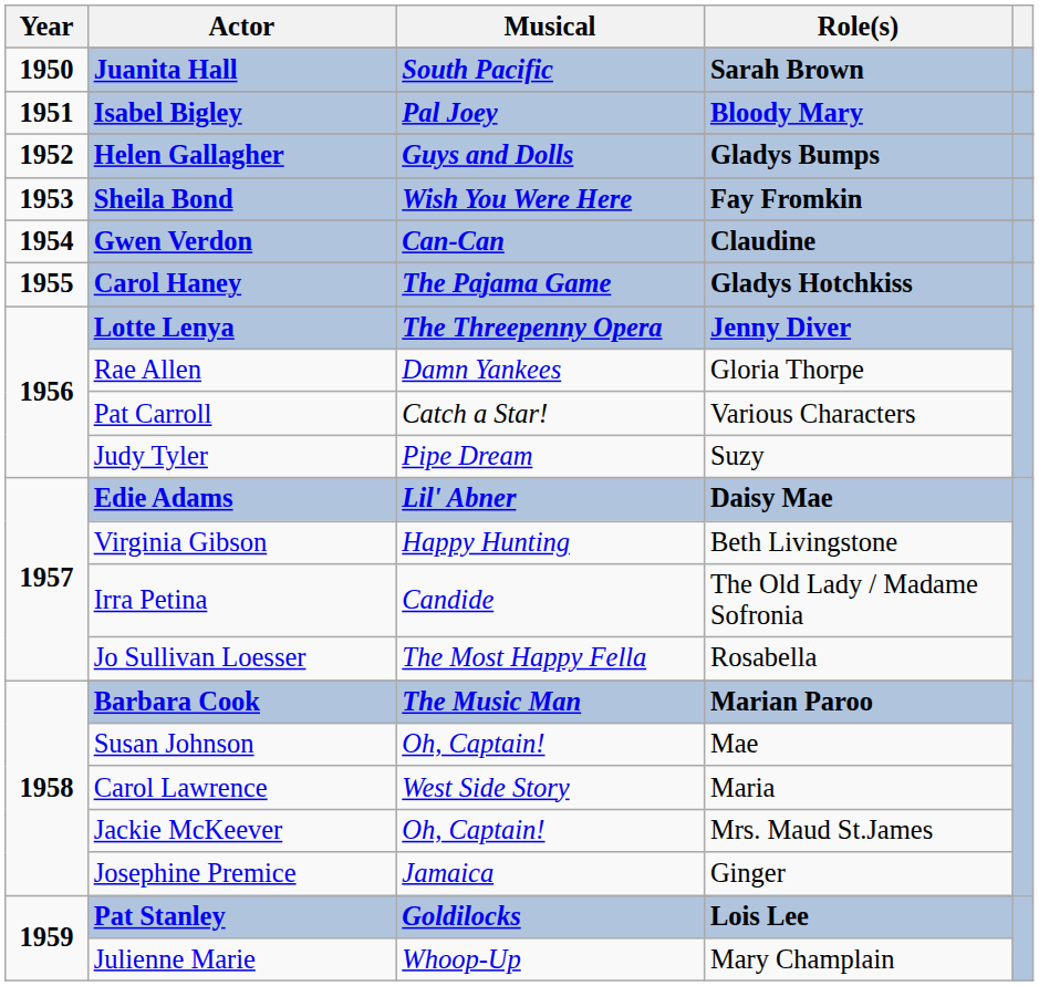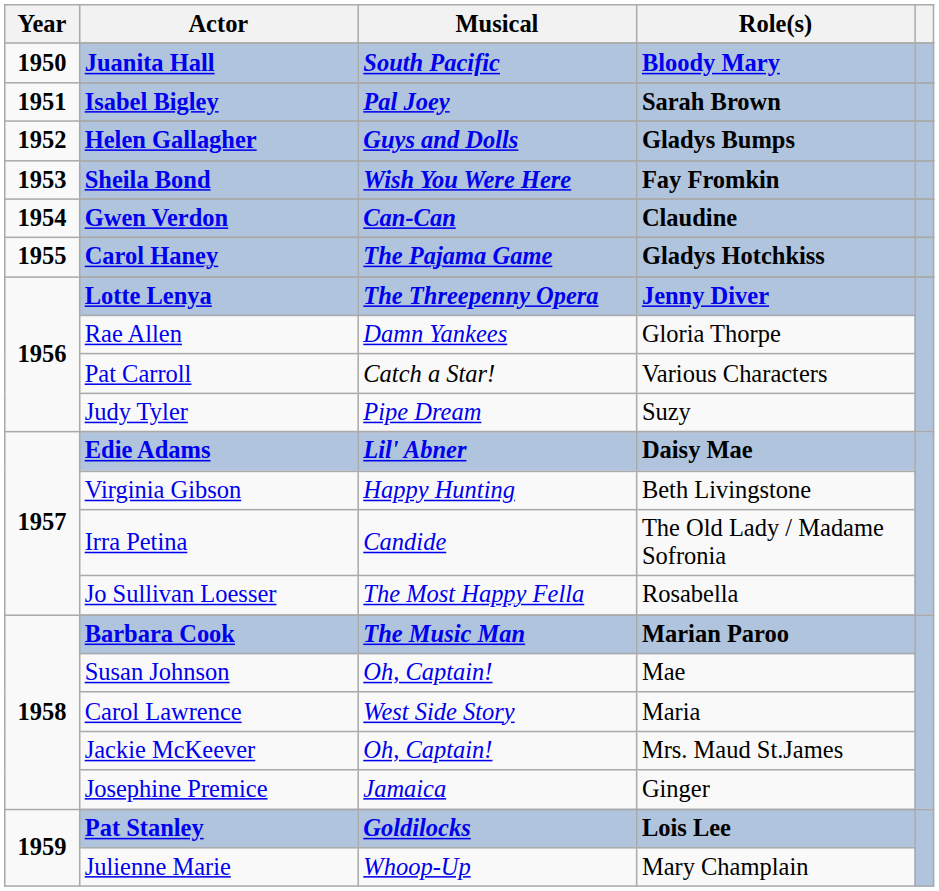 <table class="wikitable sortable">
 <tr>
 <th scope="col" style="width:8%;">Year</th>
 <th scope="col" style="width:30%;">Actor</th>
 <th scope="col" style="width:30%;">Musical</th>
 <th scope="col" style="width:30%;">Role(s)</th>
 <th scope="col" style="width:2%;" class="unsortable"></th>
 </tr>
 <tr>
 <td rowspan="2" align="center"><strong>1950</strong> <br> </td>
 </tr>
 <tr style="background:#B0C4DE">
 <td><strong><a href='#'>Juanita Hall</a></strong></td>
 <td><strong><em><a href='#'>South Pacific</a></em></strong></td>
-<td><strong>Sarah Brown</strong></td>
+<td><strong><a href='#'>Bloody Mary</a></strong></td>
 <td></td>
 </tr>
 <tr>
 <td rowspan="2" align="center"><strong>1951</strong> <br> </td>
 </tr>
 <tr style="background:#B0C4DE">
 <td><strong><a href='#'>Isabel Bigley</a></strong></td>
 <td><strong><em><a href='#'>Pal Joey</a></em></strong></td>
-<td><strong><a href='#'>Bloody Mary</a></strong></td>
+<td><strong>Sarah Brown</strong></td>
 <td></td>
 </tr>
 <tr>
 <td rowspan="2" align="center"><strong>1952</strong> <br> </td>
 </tr>
 <tr style="background:#B0C4DE">
 <td><strong><a href='#'>Helen Gallagher</a></strong></td>
 <td><strong><em><a href='#'>Guys and Dolls</a></em></strong></td>
 <td><strong>Gladys Bumps</strong></td>
 <td></td>
 </tr>
 <tr>
 <td rowspan="2" align="center"><strong>1953</strong> <br> </td>
 </tr>
 <tr style="background:#B0C4DE">
 <td><strong><a href='#'>Sheila Bond</a></strong></td>
 <td><strong><em><a href='#'>Wish You Were Here</a></em></strong></td>
 <td><strong>Fay Fromkin</strong></td>
 <td></td>
 </tr>
 <tr>
 <td rowspan="2" align="center"><strong>1954</strong> <br> </td>
 </tr>
 <tr style="background:#B0C4DE">
 <td><strong><a href='#'>Gwen Verdon</a></strong></td>
 <td><strong><em><a href='#'>Can-Can</a></em></strong></td>
 <td><strong>Claudine</strong></td>
 <td></td>
 </tr>
 <tr>
 <td rowspan="2" align="center"><strong>1955</strong> <br> </td>
 </tr>
 <tr style="background:#B0C4DE">
 <td><strong><a href='#'>Carol Haney</a></strong></td>
 <td><strong><em><a href='#'>The Pajama Game</a></em></strong></td>
 <td><strong>Gladys Hotchkiss</strong></td>
 <td></td>
 </tr>
 <tr>
 <td rowspan="5" align="center"><strong>1956</strong> <br> </td>
 </tr>
 <tr style="background:#B0C4DE">
 <td><strong><a href='#'>Lotte Lenya</a></strong></td>
 <td><strong><em><a href='#'>The Threepenny Opera</a></em></strong></td>
 <td><strong><a href='#'>Jenny Diver</a></strong></td>
 <td rowspan="5" align="center"></td>
 </tr>
 <tr>
 <td><a href='#'>Rae Allen</a></td>
 <td><em><a href='#'>Damn Yankees</a></em></td>
 <td>Gloria Thorpe</td>
 </tr>
 <tr>
 <td><a href='#'>Pat Carroll</a></td>
 <td><em>Catch a Star!</em></td>
 <td>Various Characters</td>
 </tr>
 <tr>
 <td><a href='#'>Judy Tyler</a></td>
 <td><em><a href='#'>Pipe Dream</a></em></td>
 <td>Suzy</td>
 </tr>
 <tr>
 <td rowspan="5" align="center"><strong>1957</strong> <br> </td>
 </tr>
 <tr style="background:#B0C4DE">
 <td><strong><a href='#'>Edie Adams</a></strong></td>
 <td><strong><em><a href='#'>Lil' Abner</a></em></strong></td>
 <td><strong>Daisy Mae</strong></td>
 <td rowspan="5" align="center"></td>
 </tr>
 <tr>
 <td><a href='#'>Virginia Gibson</a></td>
 <td><em><a href='#'>Happy Hunting</a></em></td>
 <td>Beth Livingstone</td>
 </tr>
 <tr>
 <td><a href='#'>Irra Petina</a></td>
 <td><em><a href='#'>Candide</a></em></td>
 <td>The Old Lady / Madame Sofronia</td>
 </tr>
 <tr>
 <td><a href='#'>Jo Sullivan Loesser</a></td>
 <td><em><a href='#'>The Most Happy Fella</a></em></td>
 <td>Rosabella</td>
 </tr>
 <tr>
 <td rowspan="6" align="center"><strong>1958</strong> <br> </td>
 </tr>
 <tr style="background:#B0C4DE">
 <td><strong><a href='#'>Barbara Cook</a></strong></td>
 <td><strong><em><a href='#'>The Music Man</a></em></strong></td>
 <td><strong>Marian Paroo</strong></td>
 <td rowspan="6" align="center"></td>
 </tr>
 <tr>
 <td><a href='#'>Susan Johnson</a></td>
 <td><em><a href='#'>Oh, Captain!</a></em></td>
 <td>Mae</td>
 </tr>
 <tr>
 <td><a href='#'>Carol Lawrence</a></td>
 <td><em><a href='#'>West Side Story</a></em></td>
 <td>Maria</td>
 </tr>
 <tr>
 <td><a href='#'>Jackie McKeever</a></td>
 <td><em><a href='#'>Oh, Captain!</a></em></td>
 <td>Mrs. Maud St.James</td>
 </tr>
 <tr>
 <td><a href='#'>Josephine Premice</a></td>
 <td><em><a href='#'>Jamaica</a></em></td>
 <td>Ginger</td>
 </tr>
 <tr>
 <td rowspan="3" align="center"><strong>1959</strong> <br> </td>
 </tr>
 <tr style="background:#B0C4DE">
 <td><strong><a href='#'>Pat Stanley</a></strong></td>
 <td><strong><em><a href='#'>Goldilocks</a></em></strong></td>
 <td><strong>Lois Lee</strong></td>
 <td rowspan="3" align="center"></td>
 </tr>
 <tr>
 <td><a href='#'>Julienne Marie</a></td>
 <td><em><a href='#'>Whoop-Up</a></em></td>
 <td>Mary Champlain</td>
 </tr>
 </table>
